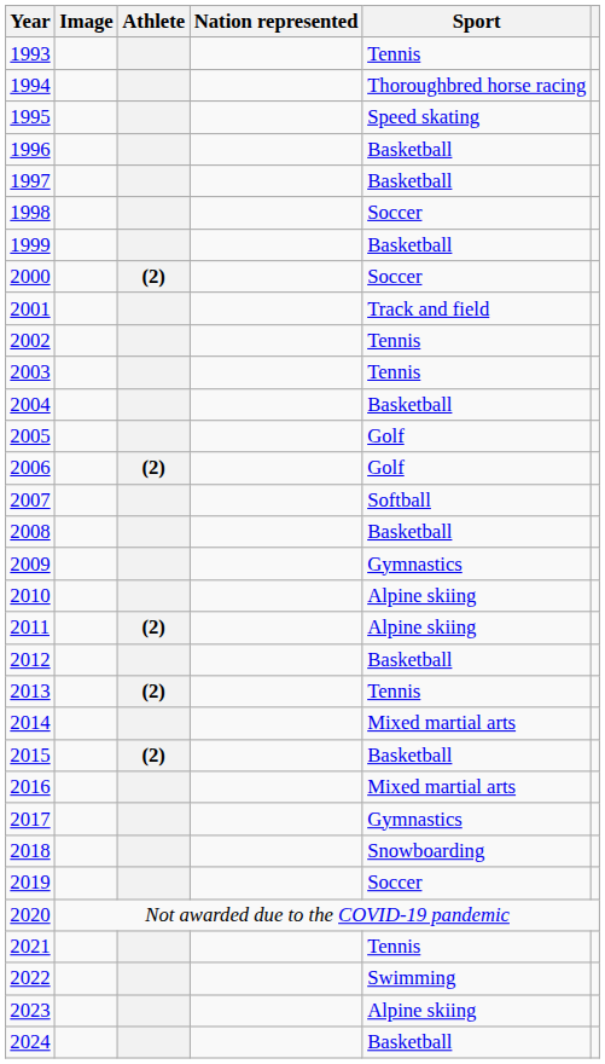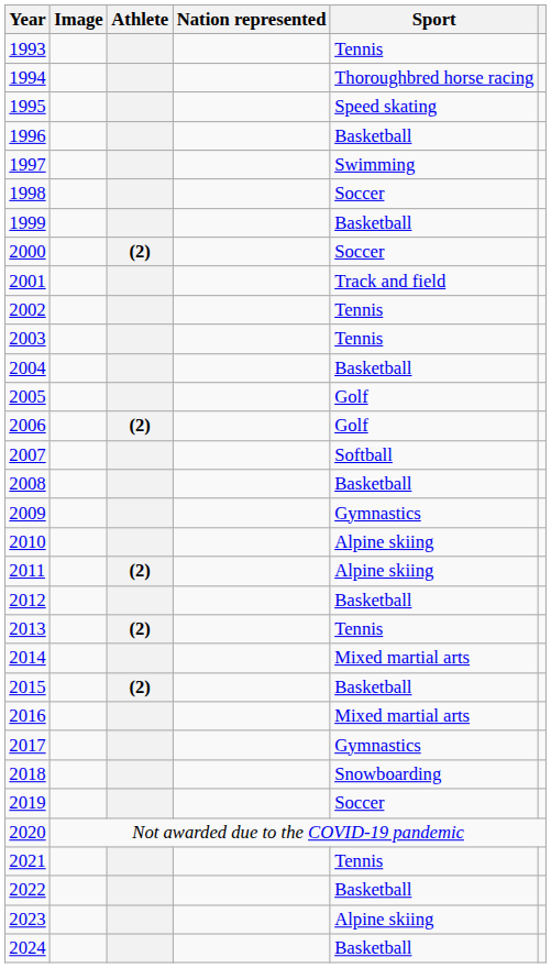 <table class="wikitable plainrowheaders sortable">
 <tr>
 <th scope="col">Year</th>
 <th scope="col" class="unsortable">Image</th>
 <th scope="col">Athlete</th>
 <th scope="col">Nation represented</th>
 <th scope="col">Sport</th>
 <th scope="col" class="unsortable"></th>
 </tr>
 <tr>
 <td><a href='#'>1993</a></td>
 <td></td>
 <th scope="row"></th>
 <td></td>
 <td><a href='#'>Tennis</a></td>
 <td></td>
 </tr>
 <tr>
 <td><a href='#'>1994</a></td>
 <td></td>
 <th scope="row"></th>
 <td></td>
 <td><a href='#'>Thoroughbred horse racing</a></td>
 <td></td>
 </tr>
 <tr>
 <td><a href='#'>1995</a></td>
 <td></td>
 <th scope="row"></th>
 <td></td>
 <td><a href='#'>Speed skating</a></td>
 <td></td>
 </tr>
 <tr>
 <td><a href='#'>1996</a></td>
 <td></td>
 <th scope="row"></th>
 <td></td>
 <td><a href='#'>Basketball</a></td>
 <td></td>
 </tr>
 <tr>
 <td><a href='#'>1997</a></td>
 <td></td>
 <th scope="row"></th>
 <td></td>
-<td><a href='#'>Basketball</a></td>
+<td><a href='#'>Swimming</a></td>
 <td></td>
 </tr>
 <tr>
 <td><a href='#'>1998</a></td>
 <td></td>
 <th scope="row"></th>
 <td></td>
 <td><a href='#'>Soccer</a></td>
 <td></td>
 </tr>
 <tr>
 <td><a href='#'>1999</a></td>
 <td></td>
 <th scope="row"></th>
 <td></td>
 <td><a href='#'>Basketball</a></td>
 <td></td>
 </tr>
 <tr>
 <td><a href='#'>2000</a></td>
 <td></td>
 <th scope="row"> (2)</th>
 <td></td>
 <td><a href='#'>Soccer</a></td>
 <td></td>
 </tr>
 <tr>
 <td><a href='#'>2001</a></td>
 <td></td>
 <th scope="row"></th>
 <td></td>
 <td><a href='#'>Track and field</a></td>
 <td></td>
 </tr>
 <tr>
 <td><a href='#'>2002</a></td>
 <td></td>
 <th scope="row"></th>
 <td></td>
 <td><a href='#'>Tennis</a></td>
 <td></td>
 </tr>
 <tr>
 <td><a href='#'>2003</a></td>
 <td></td>
 <th scope="row"></th>
 <td></td>
 <td><a href='#'>Tennis</a></td>
 <td></td>
 </tr>
 <tr>
 <td><a href='#'>2004</a></td>
 <td></td>
 <th scope="row"></th>
 <td></td>
 <td><a href='#'>Basketball</a></td>
 <td></td>
 </tr>
 <tr>
 <td><a href='#'>2005</a></td>
 <td></td>
 <th scope="row"></th>
 <td></td>
 <td><a href='#'>Golf</a></td>
 <td></td>
 </tr>
 <tr>
 <td><a href='#'>2006</a></td>
 <td></td>
 <th scope="row"> (2)</th>
 <td></td>
 <td><a href='#'>Golf</a></td>
 <td></td>
 </tr>
 <tr>
 <td><a href='#'>2007</a></td>
 <td></td>
 <th scope="row"></th>
 <td></td>
 <td><a href='#'>Softball</a></td>
 <td></td>
 </tr>
 <tr>
 <td><a href='#'>2008</a></td>
 <td></td>
 <th scope="row"></th>
 <td></td>
 <td><a href='#'>Basketball</a></td>
 <td></td>
 </tr>
 <tr>
 <td><a href='#'>2009</a></td>
 <td></td>
 <th scope="row"></th>
 <td></td>
 <td><a href='#'>Gymnastics</a></td>
 <td></td>
 </tr>
 <tr>
 <td><a href='#'>2010</a></td>
 <td></td>
 <th scope="row"></th>
 <td></td>
 <td><a href='#'>Alpine skiing</a></td>
 <td></td>
 </tr>
 <tr>
 <td><a href='#'>2011</a></td>
 <td></td>
 <th scope="row"> (2)</th>
 <td></td>
 <td><a href='#'>Alpine skiing</a></td>
 <td></td>
 </tr>
 <tr>
 <td><a href='#'>2012</a></td>
 <td></td>
 <th scope="row"></th>
 <td></td>
 <td><a href='#'>Basketball</a></td>
 <td></td>
 </tr>
 <tr>
 <td><a href='#'>2013</a></td>
 <td></td>
 <th scope="row"> (2)</th>
 <td></td>
 <td><a href='#'>Tennis</a></td>
 <td></td>
 </tr>
 <tr>
 <td><a href='#'>2014</a></td>
 <td></td>
 <th scope="row"></th>
 <td></td>
 <td><a href='#'>Mixed martial arts</a></td>
 <td></td>
 </tr>
 <tr>
 <td><a href='#'>2015</a></td>
 <td></td>
 <th scope="row"> (2)</th>
 <td></td>
 <td><a href='#'>Basketball</a></td>
 <td></td>
 </tr>
 <tr>
 <td><a href='#'>2016</a></td>
 <td></td>
 <th scope="row"></th>
 <td></td>
 <td><a href='#'>Mixed martial arts</a></td>
 <td></td>
 </tr>
 <tr>
 <td><a href='#'>2017</a></td>
 <td></td>
 <th scope="row"></th>
 <td></td>
 <td><a href='#'>Gymnastics</a></td>
 <td></td>
 </tr>
 <tr>
 <td><a href='#'>2018</a></td>
 <td></td>
 <th scope="row"></th>
 <td></td>
 <td><a href='#'>Snowboarding</a></td>
 <td></td>
 </tr>
 <tr>
 <td><a href='#'>2019</a></td>
 <td></td>
 <th scope="row"></th>
 <td></td>
 <td><a href='#'>Soccer</a></td>
 <td></td>
 </tr>
 <tr>
 <td><a href='#'>2020</a></td>
 <td colspan=5 align=center><em>Not awarded due to the <a href='#'>COVID-19 pandemic</a></em></td>
 </tr>
 <tr>
 <td><a href='#'>2021</a></td>
 <td></td>
 <th scope="row"></th>
 <td></td>
 <td><a href='#'>Tennis</a></td>
 <td></td>
 </tr>
 <tr>
 <td><a href='#'>2022</a></td>
 <td></td>
 <th scope="row"></th>
 <td></td>
-<td><a href='#'>Swimming</a></td>
+<td><a href='#'>Basketball</a></td>
 <td></td>
 </tr>
 <tr>
 <td><a href='#'>2023</a></td>
 <td></td>
 <th scope="row"></th>
 <td></td>
 <td><a href='#'>Alpine skiing</a></td>
 <td></td>
 </tr>
 <tr>
 <td><a href='#'>2024</a></td>
 <td></td>
 <th scope="row"></th>
 <td></td>
 <td><a href='#'>Basketball</a></td>
 <td></td>
 </tr>
 </table>
